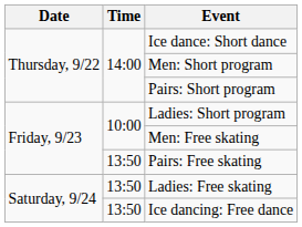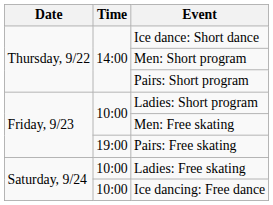 <table class="wikitable">
 <tr>
 <th>Date</th>
 <th>Time</th>
 <th>Event</th>
 </tr>
 <tr>
 <td rowspan=3>Thursday, 9/22</td>
 <td rowspan=3>14:00</td>
 <td>Ice dance: Short dance</td>
 </tr>
 <tr>
 <td>Men: Short program</td>
 </tr>
 <tr>
 <td>Pairs: Short program</td>
 </tr>
 <tr>
 <td rowspan=3>Friday, 9/23</td>
 <td rowspan=2>10:00</td>
 <td>Ladies: Short program</td>
 </tr>
 <tr>
 <td>Men: Free skating</td>
 </tr>
 <tr>
-<td>13:50</td>
+<td>19:00</td>
 <td>Pairs: Free skating</td>
 </tr>
 <tr>
 <td rowspan=2>Saturday, 9/24</td>
-<td>13:50</td>
+<td>10:00</td>
 <td>Ladies: Free skating</td>
 </tr>
 <tr>
-<td>13:50</td>
+<td>10:00</td>
 <td>Ice dancing: Free dance</td>
 </tr>
 </table>
